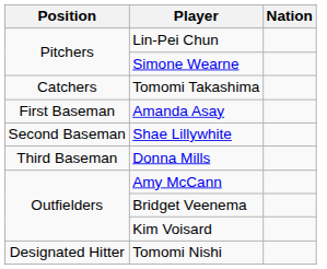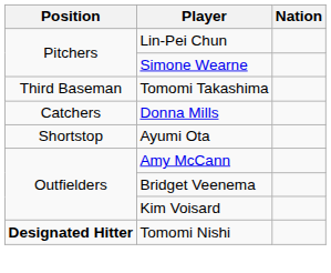 <table class="wikitable">
 <tr>
 <th>Position</th>
 <th>Player</th>
 <th>Nation</th>
 </tr>
 <tr align=center>
 <td rowspan=2>Pitchers</td>
 <td align=left>Lin-Pei Chun</td>
 <td align=left></td>
 </tr>
 <tr align=center>
 <td align=left><a href='#'>Simone Wearne</a></td>
 <td align=left></td>
 </tr>
 <tr align=center>
-<td>Catchers</td>
+<td>Third Baseman</td>
 <td align=left>Tomomi Takashima</td>
 <td align=left></td>
 </tr>
 <tr align=center>
-<td>First Baseman</td>
-<td align=left><a href='#'>Amanda Asay</a></td>
+<td>Catchers</td>
+<td align=left><a href='#'>Donna Mills</a></td>
 <td align=left></td>
 </tr>
 <tr align=center>
-<td>Second Baseman</td>
-<td align=left><a href='#'>Shae Lillywhite</a></td>
-<td align=left></td>
-</tr>
-<tr align=center>
-<td>Third Baseman</td>
-<td align=left><a href='#'>Donna Mills</a></td>
+<td>Shortstop</td>
+<td align=left>Ayumi Ota</td>
 <td align=left></td>
 </tr>
 <tr align=center>
 <td rowspan=3>Outfielders</td>
 <td align=left><a href='#'>Amy McCann</a></td>
 <td align=left></td>
 </tr>
 <tr align=center>
 <td align=left>Bridget Veenema</td>
 <td align=left></td>
 </tr>
 <tr align=center>
 <td align=left>Kim Voisard</td>
 <td align=left></td>
 </tr>
 <tr align=center>
-<td>Designated Hitter</td>
+<td><strong>Designated Hitter</strong></td>
 <td align=left>Tomomi Nishi</td>
 <td align=left></td>
 </tr>
 </table>
